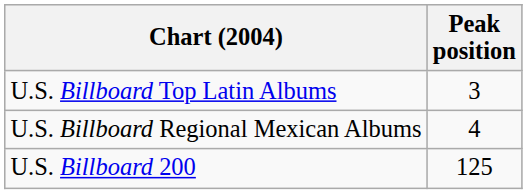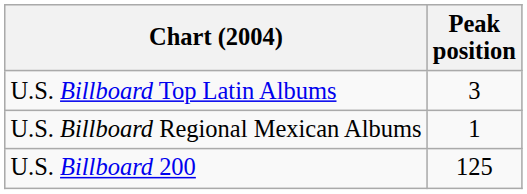 <table class="wikitable sortable">
 <tr>
 <th>Chart (2004)</th>
 <th>Peak<br>position</th>
 </tr>
 <tr>
 <td>U.S. <a href='#'><em>Billboard</em> Top Latin Albums</a></td>
 <td align="center">3</td>
 </tr>
 <tr>
 <td>U.S. <em>Billboard</em> Regional Mexican Albums</td>
-<td align="center">4</td>
+<td align="center">1</td>
 </tr>
 <tr>
 <td>U.S. <a href='#'><em>Billboard</em> 200</a></td>
 <td align="center">125</td>
 </tr>
 </table>
